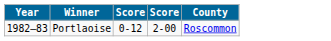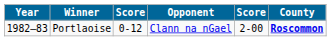 <table class="wikitable" style="text-align:center;">
 <tr>
 <th style="background:#069;color:white">Year</th>
 <th style="background:#069;color:white">Winner</th>
 <th style="background:#069;color:white">Score</th>
+<th style="background:#069;color:white">Opponent</th>
 <th style="background:#069;color:white">Score</th>
 <th style="background:#069;color:white">County</th>
 </tr>
 <tr>
 <td>1982–83</td>
 <td> Portlaoise</td>
 <td>0-12</td>
+<td><a href='#'>Clann na nGael</a></td>
 <td>2-00</td>
-<td><a href='#'>Roscommon</a></td>
+<td><strong><a href='#'>Roscommon</a></strong></td>
 </tr>
 </table>
